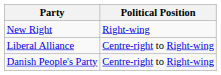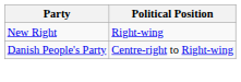 <table class="wikitable mw-collapsible mw-collapsed">
 <tr>
 <th>Party</th>
 <th>Political Position</th>
 </tr>
 <tr>
 <td><a href='#'>New Right</a></td>
 <td><a href='#'>Right-wing</a></td>
 </tr>
 <tr>
-<td><a href='#'>Liberal Alliance</a></td>
-<td><a href='#'>Centre-right</a> to <a href='#'>Right-wing</a></td>
-</tr>
-<tr>
 <td><a href='#'>Danish People's Party</a></td>
 <td><a href='#'>Centre-right</a> to <a href='#'>Right-wing</a></td>
 </tr>
 </table>
